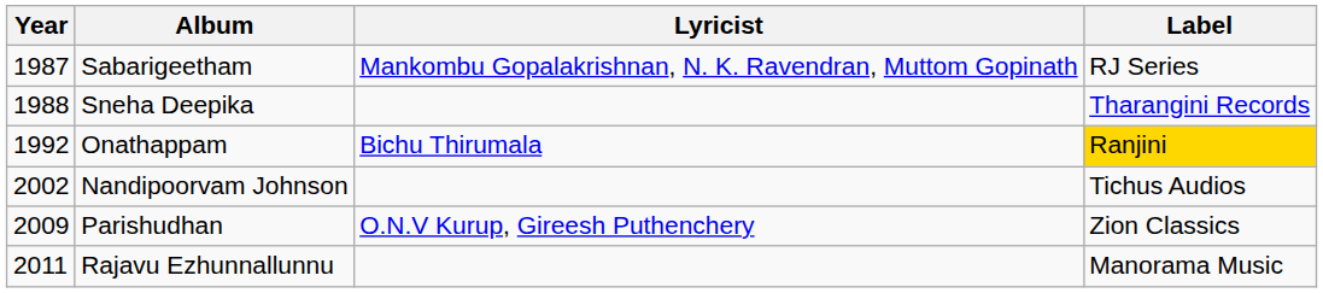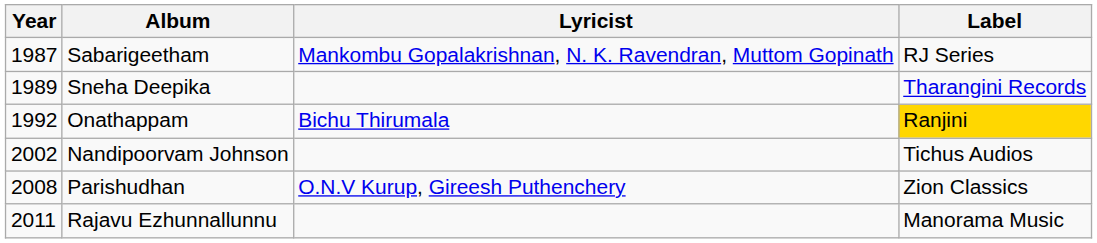 <table class="wikitable" style="margin:auto">
 <tr>
 <th>Year</th>
 <th>Album</th>
 <th>Lyricist</th>
 <th>Label</th>
 </tr>
 <tr>
 <td>1987</td>
 <td>Sabarigeetham</td>
 <td><a href='#'>Mankombu Gopalakrishnan</a>, <a href='#'>N. K. Ravendran</a>, <a href='#'>Muttom Gopinath</a></td>
 <td>RJ Series</td>
 </tr>
 <tr>
-<td>1988</td>
+<td>1989</td>
 <td>Sneha Deepika</td>
 <td></td>
 <td><a href='#'>Tharangini Records</a></td>
 </tr>
 <tr>
 <td>1992</td>
 <td>Onathappam</td>
 <td><a href='#'>Bichu Thirumala</a></td>
 <td style="background: gold;">Ranjini</td>
 </tr>
 <tr>
 <td>2002</td>
 <td>Nandipoorvam Johnson</td>
 <td></td>
 <td>Tichus Audios</td>
 </tr>
 <tr>
-<td>2009</td>
+<td>2008</td>
 <td>Parishudhan</td>
 <td><a href='#'>O.N.V Kurup</a>, <a href='#'>Gireesh Puthenchery</a></td>
 <td>Zion Classics</td>
 </tr>
 <tr>
 <td>2011</td>
 <td>Rajavu Ezhunnallunnu</td>
 <td></td>
 <td>Manorama Music</td>
 </tr>
 </table>
